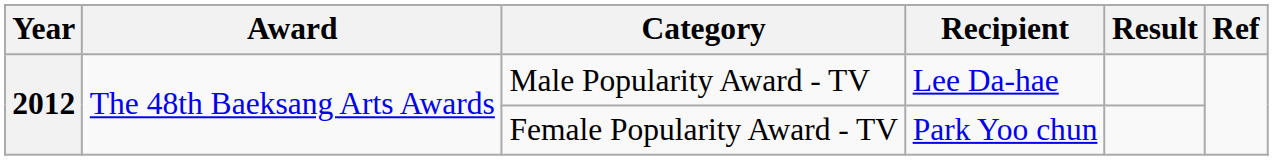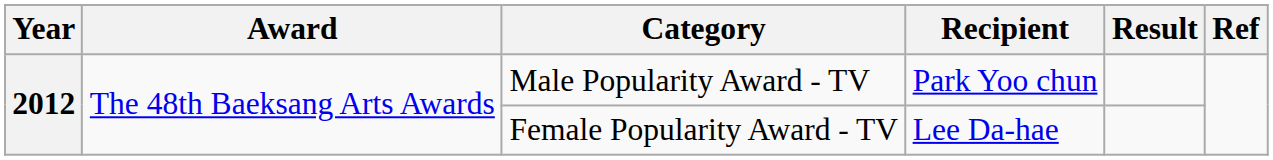 <table class="wikitable">
 <tr>
 <th>Year</th>
 <th>Award</th>
 <th>Category</th>
 <th>Recipient</th>
 <th>Result</th>
 <th>Ref</th>
 </tr>
 <tr>
 <th rowspan="2">2012</th>
 <td rowspan="2"><a href='#'>The 48th Baeksang Arts Awards</a></td>
 <td>Male Popularity Award - TV</td>
-<td><a href='#'>Lee Da-hae</a></td>
+<td><a href='#'>Park Yoo chun</a></td>
 <td></td>
 <td rowspan="2"></td>
 </tr>
 <tr>
 <td>Female Popularity Award - TV</td>
-<td><a href='#'>Park Yoo chun</a></td>
+<td><a href='#'>Lee Da-hae</a></td>
 <td></td>
 </tr>
 </table>
